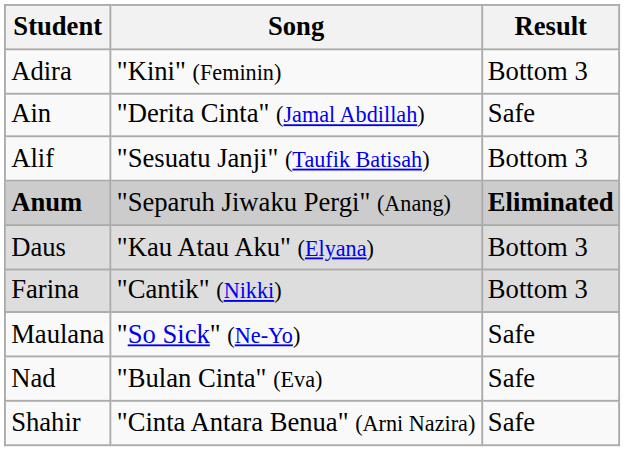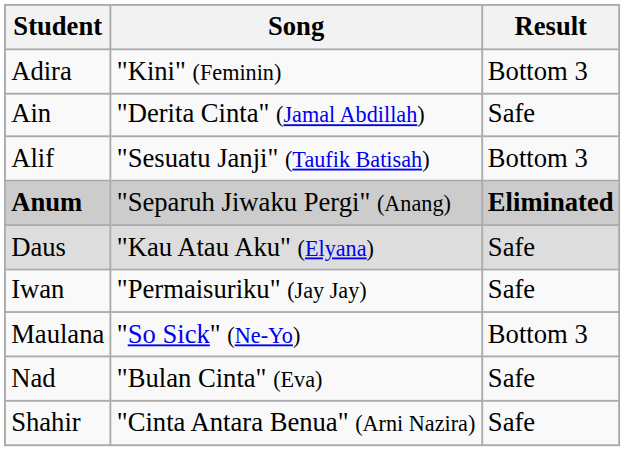 <table class="wikitable" style="font-size:90%;">
 <tr>
 <th>Student</th>
 <th>Song</th>
 <th>Result</th>
 </tr>
 <tr>
 <td>Adira</td>
 <td>"Kini" <small>(Feminin)</small></td>
 <td>Bottom 3</td>
 </tr>
 <tr>
 <td>Ain</td>
 <td>"Derita Cinta" <small>(<a href='#'>Jamal Abdillah</a>)</small></td>
 <td>Safe</td>
 </tr>
 <tr>
 <td>Alif</td>
 <td>"Sesuatu Janji" <small>(<a href='#'>Taufik Batisah</a>)</small></td>
 <td>Bottom 3</td>
 </tr>
 <tr bgcolor="#CCCCCC">
 <td><strong>Anum</strong></td>
 <td>"Separuh Jiwaku Pergi" <small>(Anang)</small></td>
 <td><strong>Eliminated</strong></td>
 </tr>
 <tr bgcolor="#DDDDDD">
 <td>Daus</td>
 <td>"Kau Atau Aku" <small>(<a href='#'>Elyana</a>)</small></td>
-<td>Bottom 3</td>
+<td>Safe</td>
 </tr>
-<tr bgcolor="#DDDDDD">
-<td>Farina</td>
-<td>"Cantik" <small>(<a href='#'>Nikki</a>)</small></td>
-<td>Bottom 3</td>
+<tr>
+<td>Iwan</td>
+<td>"Permaisuriku" <small>(Jay Jay)</small></td>
+<td>Safe</td>
 </tr>
 <tr>
 <td>Maulana</td>
 <td>"<a href='#'>So Sick</a>" <small>(<a href='#'>Ne-Yo</a>)</small></td>
-<td>Safe</td>
+<td>Bottom 3</td>
 </tr>
 <tr>
 <td>Nad</td>
 <td>"Bulan Cinta" <small>(Eva)</small></td>
 <td>Safe</td>
 </tr>
 <tr>
 <td>Shahir</td>
 <td>"Cinta Antara Benua" <small>(Arni Nazira)</small></td>
 <td>Safe</td>
 </tr>
 </table>
